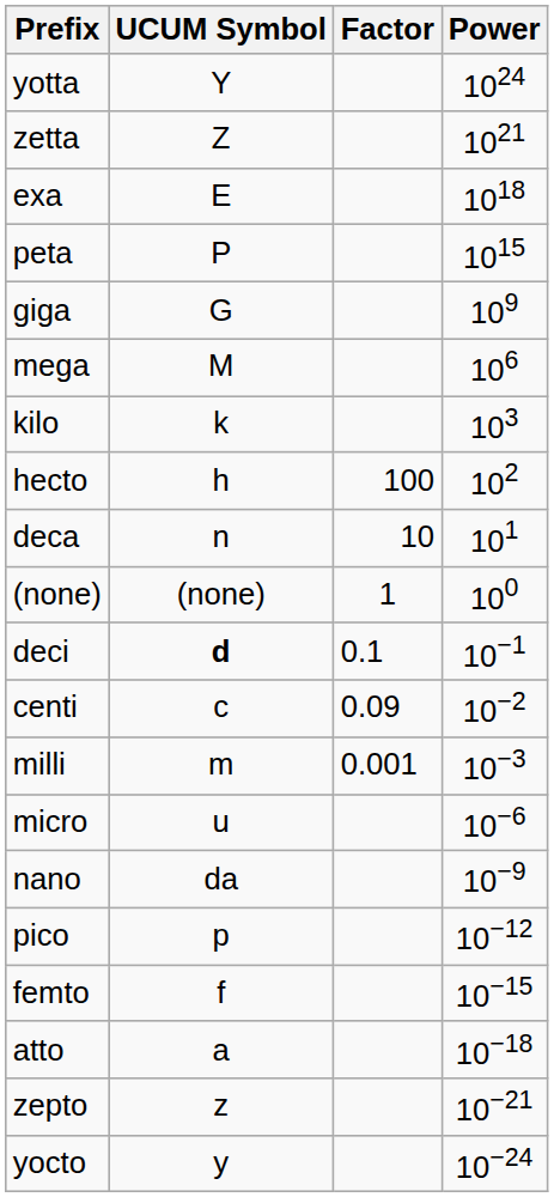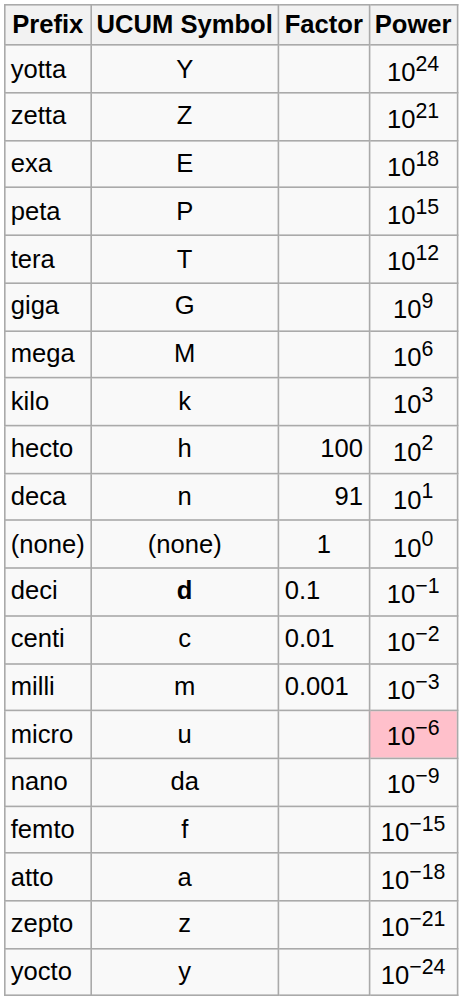 <table class="wikitable floatright">
 <tr>
 <th>Prefix</th>
 <th>UCUM Symbol</th>
 <th>Factor</th>
 <th>Power</th>
 </tr>
 <tr>
 <td>yotta</td>
 <td style="text-align: center;">Y</td>
 <td style="text-align: right;"></td>
 <td style="text-align: center;">10<sup>24</sup></td>
 </tr>
 <tr>
 <td>zetta</td>
 <td style="text-align: center;">Z</td>
 <td style="text-align: right;"></td>
 <td style="text-align: center;">10<sup>21</sup></td>
 </tr>
 <tr>
 <td>exa</td>
 <td style="text-align: center;">E</td>
 <td style="text-align: right;"></td>
 <td style="text-align: center;">10<sup>18</sup></td>
 </tr>
 <tr>
 <td>peta</td>
 <td style="text-align: center;">P</td>
 <td style="text-align: right;"></td>
 <td style="text-align: center;">10<sup>15</sup></td>
 </tr>
 <tr>
+<td>tera</td>
+<td style="text-align: center;">T</td>
+<td style="text-align: right;"></td>
+<td style="text-align: center;">10<sup>12</sup></td>
+</tr>
+<tr>
 <td>giga</td>
 <td style="text-align: center;">G</td>
 <td style="text-align: right;"></td>
 <td style="text-align: center;">10<sup>9</sup></td>
 </tr>
 <tr>
 <td>mega</td>
 <td style="text-align: center;">M</td>
 <td style="text-align: right;"></td>
 <td style="text-align: center;">10<sup>6</sup></td>
 </tr>
 <tr>
 <td>kilo</td>
 <td style="text-align: center;">k</td>
 <td style="text-align: right;"></td>
 <td style="text-align: center;">10<sup>3</sup></td>
 </tr>
 <tr>
 <td>hecto</td>
 <td style="text-align: center;">h</td>
 <td style="text-align: right;">100</td>
 <td style="text-align: center;">10<sup>2</sup></td>
 </tr>
 <tr>
 <td>deca</td>
 <td style="text-align: center;">n</td>
-<td style="text-align: right;">10</td>
+<td style="text-align: right;">91</td>
 <td style="text-align: center;">10<sup>1</sup></td>
 </tr>
 <tr>
 <td>(none)</td>
 <td style="text-align: center;">(none)</td>
 <td style="text-align: center;">1</td>
 <td style="text-align: center;">10<sup>0</sup></td>
 </tr>
 <tr>
 <td>deci</td>
 <td style="text-align: center;"><strong>d</strong></td>
 <td style="text-align: left;">0.1</td>
 <td style="text-align: center;">10<sup>−1</sup></td>
 </tr>
 <tr>
 <td>centi</td>
 <td style="text-align: center;">c</td>
-<td style="text-align: left;">0.09</td>
+<td style="text-align: left;">0.01</td>
 <td style="text-align: center;">10<sup>−2</sup></td>
 </tr>
 <tr>
 <td>milli</td>
 <td style="text-align: center;">m</td>
 <td style="text-align: left;">0.001</td>
 <td style="text-align: center;">10<sup>−3</sup></td>
 </tr>
 <tr>
 <td>micro</td>
 <td style="text-align: center;">u</td>
 <td style="text-align: left;"></td>
-<td style="text-align: center;">10<sup>−6</sup></td>
+<td style="background: pink; text-align: center;">10<sup>−6</sup></td>
 </tr>
 <tr>
 <td>nano</td>
 <td style="text-align: center;">da</td>
 <td style="text-align: left;"></td>
 <td style="text-align: center;">10<sup>−9</sup></td>
-</tr>
-<tr>
-<td>pico</td>
-<td style="text-align: center;">p</td>
-<td style="text-align: left;"></td>
-<td style="text-align: center;">10<sup>−12</sup></td>
 </tr>
 <tr>
 <td>femto</td>
 <td style="text-align: center;">f</td>
 <td style="text-align: left;"></td>
 <td style="text-align: center;">10<sup>−15</sup></td>
 </tr>
 <tr>
 <td>atto</td>
 <td style="text-align: center;">a</td>
 <td style="text-align: left;"></td>
 <td style="text-align: center;">10<sup>−18</sup></td>
 </tr>
 <tr>
 <td>zepto</td>
 <td style="text-align: center;">z</td>
 <td style="text-align: left;"></td>
 <td style="text-align: center;">10<sup>−21</sup></td>
 </tr>
 <tr>
 <td>yocto</td>
 <td style="text-align: center;">y</td>
 <td style="text-align: left;"></td>
 <td style="text-align: center;">10<sup>−24</sup></td>
 </tr>
 </table>
